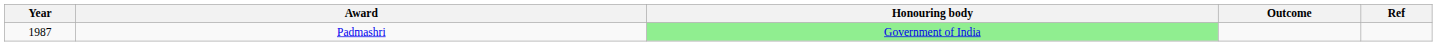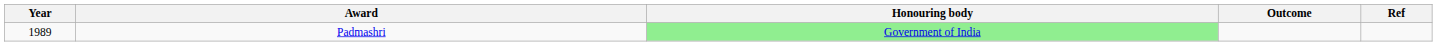 <table class="wikitable" style="width:100%;">
 <tr>
 <th width=5%>Year</th>
 <th style="width:40%;">Award</th>
 <th style="width:40%;">Honouring body</th>
 <th style="width:10%;">Outcome</th>
 <th style="width:5%;">Ref</th>
 </tr>
 <tr>
-<td style="text-align:center;">1987</td>
+<td style="text-align:center;">1989</td>
 <td style="text-align:center;"><a href='#'>Padmashri</a></td>
 <td style="background: lightgreen; text-align:center;"><a href='#'>Government of India</a></td>
 <td></td>
 <td></td>
 </tr>
 </table>
